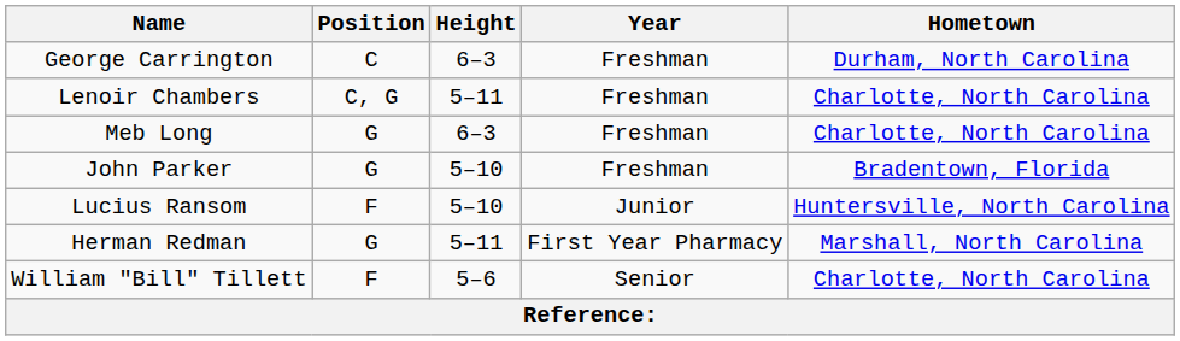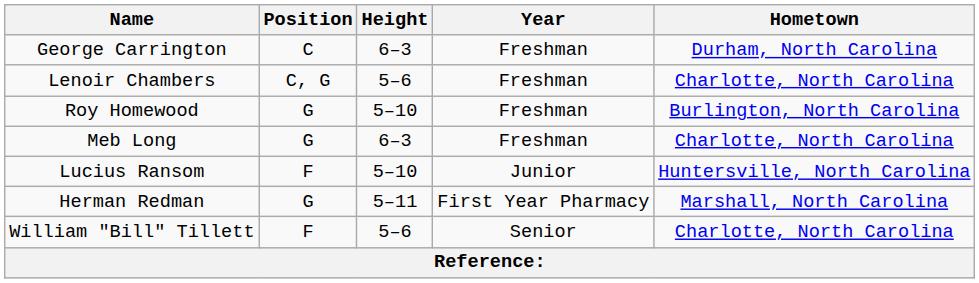 <table class="wikitable">
 <tr>
 <th>Name</th>
 <th>Position</th>
 <th>Height</th>
 <th>Year</th>
 <th>Hometown</th>
 </tr>
 <tr>
 <td style="text-align:center;">George Carrington</td>
 <td style="text-align:center;">C</td>
 <td style="text-align:center;">6–3</td>
 <td style="text-align:center;">Freshman</td>
 <td style="text-align:center;"><a href='#'>Durham, North Carolina</a></td>
 </tr>
 <tr>
 <td style="text-align:center;">Lenoir Chambers</td>
 <td style="text-align:center;">C, G</td>
-<td style="text-align:center;">5–11</td>
+<td style="text-align:center;">5–6</td>
 <td style="text-align:center;">Freshman</td>
 <td style="text-align:center;"><a href='#'>Charlotte, North Carolina</a></td>
+</tr>
+<tr>
+<td style="text-align:center;">Roy Homewood</td>
+<td style="text-align:center;">G</td>
+<td style="text-align:center;">5–10</td>
+<td style="text-align:center;">Freshman</td>
+<td style="text-align:center;"><a href='#'>Burlington, North Carolina</a></td>
 </tr>
 <tr>
 <td style="text-align:center;">Meb Long</td>
 <td style="text-align:center;">G</td>
 <td style="text-align:center;">6–3</td>
 <td style="text-align:center;">Freshman</td>
 <td style="text-align:center;"><a href='#'>Charlotte, North Carolina</a></td>
-</tr>
-<tr>
-<td style="text-align:center;">John Parker</td>
-<td style="text-align:center;">G</td>
-<td style="text-align:center;">5–10</td>
-<td style="text-align:center;">Freshman</td>
-<td style="text-align:center;"><a href='#'>Bradentown, Florida</a></td>
 </tr>
 <tr>
 <td style="text-align:center;">Lucius Ransom</td>
 <td style="text-align:center;">F</td>
 <td style="text-align:center;">5–10</td>
 <td style="text-align:center;">Junior</td>
 <td style="text-align:center;"><a href='#'>Huntersville, North Carolina</a></td>
 </tr>
 <tr>
 <td style="text-align:center;">Herman Redman</td>
 <td style="text-align:center;">G</td>
 <td style="text-align:center;">5–11</td>
 <td style="text-align:center;">First Year Pharmacy</td>
 <td style="text-align:center;"><a href='#'>Marshall, North Carolina</a></td>
 </tr>
 <tr>
 <td style="text-align:center;">William "Bill" Tillett</td>
 <td style="text-align:center;">F</td>
 <td style="text-align:center;">5–6</td>
 <td style="text-align:center;">Senior</td>
 <td style="text-align:center;"><a href='#'>Charlotte, North Carolina</a></td>
 </tr>
 <tr>
 <th style="text-align:center;" colspan="5">Reference:</th>
 </tr>
 </table>
